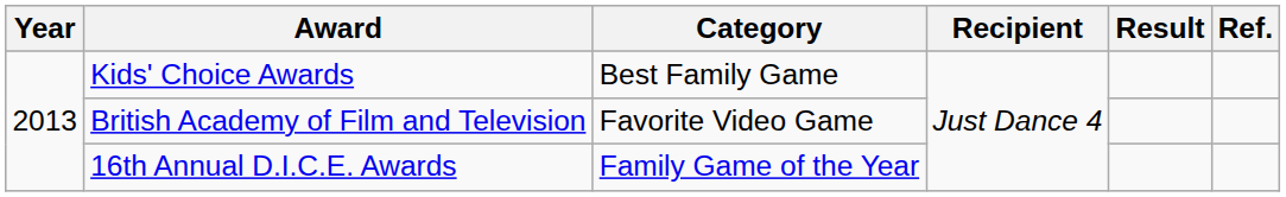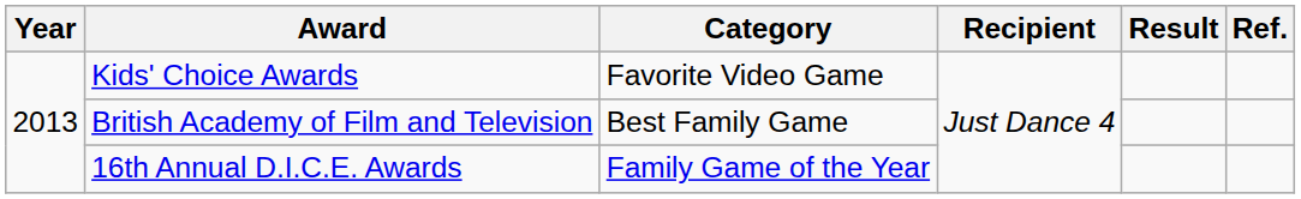 <table class="wikitable">
 <tr>
 <th>Year</th>
 <th>Award</th>
 <th>Category</th>
 <th>Recipient</th>
 <th>Result</th>
 <th>Ref.</th>
 </tr>
 <tr |>
 <td rowspan="3">2013</td>
 <td><a href='#'>Kids' Choice Awards</a></td>
-<td>Best Family Game</td>
+<td>Favorite Video Game</td>
 <td rowspan="3"><em>Just Dance 4</em></td>
 <td></td>
 <td></td>
 </tr>
 <tr>
 <td><a href='#'>British Academy of Film and Television</a></td>
-<td>Favorite Video Game</td>
+<td>Best Family Game</td>
 <td></td>
 <td></td>
 </tr>
 <tr>
 <td><a href='#'>16th Annual D.I.C.E. Awards</a></td>
 <td><a href='#'>Family Game of the Year</a></td>
 <td></td>
 <td></td>
 </tr>
 </table>
